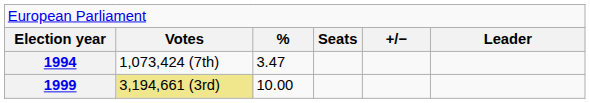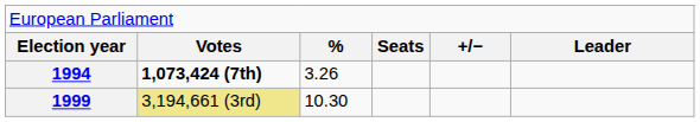 <table class=wikitable style="width:50%; border:1px #AAAAFF solid">
 <tr>
 <td colspan=6><a href='#'>European Parliament</a></td>
 </tr>
 <tr>
 <th width=13%>Election year</th>
 <th width=16%>Votes</th>
 <th width=6%>%</th>
 <th width=1%>Seats</th>
 <th width=8%>+/−</th>
 <th width=18%>Leader</th>
 </tr>
 <tr>
 <th><a href='#'>1994</a></th>
-<td>1,073,424 (7th)</td>
-<td>3.47</td>
+<td><strong>1,073,424 (7th)</strong></td>
+<td>3.26</td>
 <td></td>
 <td></td>
 <td></td>
 </tr>
 <tr>
 <th><a href='#'>1999</a></th>
 <td style="background: khaki;">3,194,661 (3rd)</td>
-<td>10.00</td>
+<td>10.30</td>
 <td></td>
 <td></td>
 <td></td>
 </tr>
 </table>
